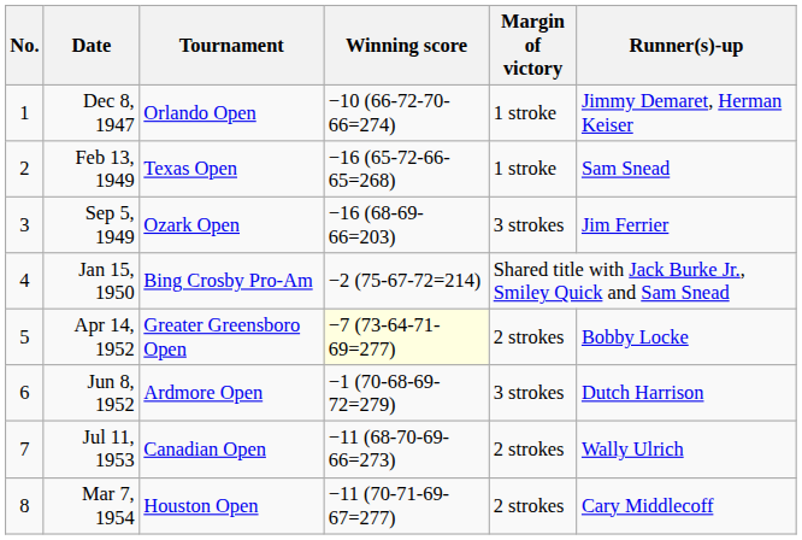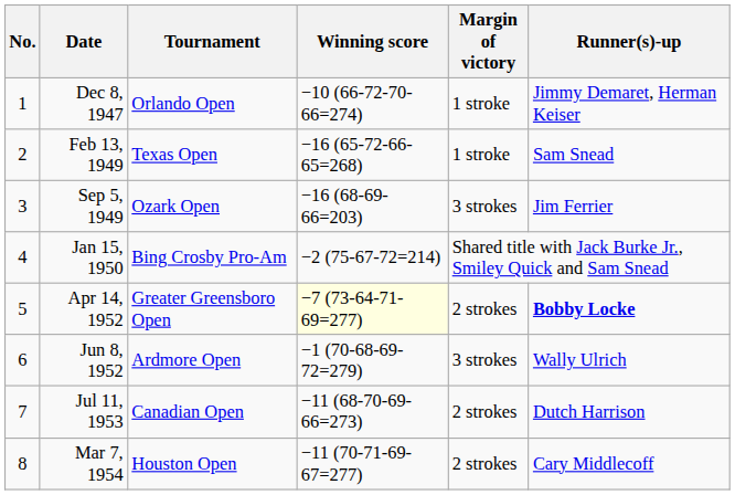 <table class="wikitable" style="font-size:95%;">
 <tr>
 <th>No.</th>
 <th>Date</th>
 <th>Tournament</th>
 <th>Winning score</th>
 <th>Margin of<br>victory</th>
 <th>Runner(s)-up</th>
 </tr>
 <tr>
 <td align=center>1</td>
 <td align=right>Dec 8, 1947</td>
 <td><a href='#'>Orlando Open</a></td>
 <td>−10 (66-72-70-66=274)</td>
 <td>1 stroke</td>
 <td> <a href='#'>Jimmy Demaret</a>,  <a href='#'>Herman Keiser</a></td>
 </tr>
 <tr>
 <td align=center>2</td>
 <td align=right>Feb 13, 1949</td>
 <td><a href='#'>Texas Open</a></td>
 <td>−16 (65-72-66-65=268)</td>
 <td>1 stroke</td>
 <td> <a href='#'>Sam Snead</a></td>
 </tr>
 <tr>
 <td align=center>3</td>
 <td align=right>Sep 5, 1949</td>
 <td><a href='#'>Ozark Open</a></td>
 <td>−16 (68-69-66=203)</td>
 <td>3 strokes</td>
 <td> <a href='#'>Jim Ferrier</a></td>
 </tr>
 <tr>
 <td align=center>4</td>
 <td align=right>Jan 15, 1950</td>
 <td><a href='#'>Bing Crosby Pro-Am</a></td>
 <td>−2 (75-67-72=214)</td>
 <td colspan=2>Shared title with  <a href='#'>Jack Burke Jr.</a>,<br> <a href='#'>Smiley Quick</a> and  <a href='#'>Sam Snead</a></td>
 </tr>
 <tr>
 <td align=center>5</td>
 <td align=right>Apr 14, 1952</td>
 <td><a href='#'>Greater Greensboro Open</a></td>
 <td style="background: lightyellow;">−7 (73-64-71-69=277)</td>
 <td>2 strokes</td>
-<td> <a href='#'>Bobby Locke</a></td>
+<td><strong> <a href='#'>Bobby Locke</a></strong></td>
 </tr>
 <tr>
 <td align=center>6</td>
 <td align=right>Jun 8, 1952</td>
 <td><a href='#'>Ardmore Open</a></td>
 <td>−1 (70-68-69-72=279)</td>
 <td>3 strokes</td>
-<td> <a href='#'>Dutch Harrison</a></td>
+<td> <a href='#'>Wally Ulrich</a></td>
 </tr>
 <tr>
 <td align=center>7</td>
 <td align=right>Jul 11, 1953</td>
 <td><a href='#'>Canadian Open</a></td>
 <td>−11 (68-70-69-66=273)</td>
 <td>2 strokes</td>
-<td> <a href='#'>Wally Ulrich</a></td>
+<td> <a href='#'>Dutch Harrison</a></td>
 </tr>
 <tr>
 <td align=center>8</td>
 <td align=right>Mar 7, 1954</td>
 <td><a href='#'>Houston Open</a></td>
 <td>−11 (70-71-69-67=277)</td>
 <td>2 strokes</td>
 <td> <a href='#'>Cary Middlecoff</a></td>
 </tr>
 </table>
